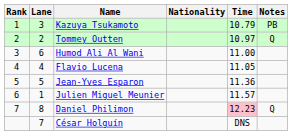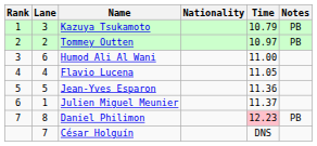 <table class="wikitable sortable" style="text-align:center">
 <tr>
 <th>Rank</th>
 <th>Lane</th>
 <th>Name</th>
 <th>Nationality</th>
 <th>Time</th>
 <th>Notes</th>
 </tr>
 <tr bgcolor=ccffcc>
 <td align=center>1</td>
 <td align=center>3</td>
 <td align=left><a href='#'>Kazuya Tsukamoto</a></td>
 <td align=left></td>
 <td>10.79</td>
 <td>PB</td>
 </tr>
 <tr bgcolor=ccffcc>
 <td align=center>2</td>
 <td align=center>2</td>
 <td align=left><a href='#'>Tommey Outten</a></td>
 <td align=left></td>
 <td>10.97</td>
-<td>Q</td>
+<td>PB</td>
 </tr>
 <tr>
 <td align=center>3</td>
 <td align=center>6</td>
 <td align=left><a href='#'>Humod Ali Al Wani</a></td>
 <td align=left></td>
 <td>11.00</td>
 <td></td>
 </tr>
 <tr>
 <td align=center>4</td>
 <td align=center>4</td>
 <td align=left><a href='#'>Flavio Lucena</a></td>
 <td align=left></td>
 <td>11.05</td>
 <td></td>
 </tr>
 <tr>
 <td align=center>5</td>
 <td align=center>5</td>
 <td align=left><a href='#'>Jean-Yves Esparon</a></td>
 <td align=left></td>
 <td>11.36</td>
 <td></td>
 </tr>
 <tr>
 <td align=center>6</td>
 <td align=center>1</td>
 <td align=left><a href='#'>Julien Miguel Meunier</a></td>
 <td align=left></td>
-<td>11.57</td>
+<td>11.37</td>
 <td></td>
 </tr>
 <tr>
 <td align=center>7</td>
 <td align=center>8</td>
 <td align=left><a href='#'>Daniel Philimon</a></td>
 <td align=left></td>
 <td style="background: pink;">12.23</td>
-<td>Q</td>
+<td>PB</td>
 </tr>
 <tr>
 <td align=center></td>
 <td align=center>7</td>
 <td align=left><a href='#'>César Holguín</a></td>
 <td align=left></td>
 <td>DNS</td>
 <td></td>
 </tr>
 </table>
